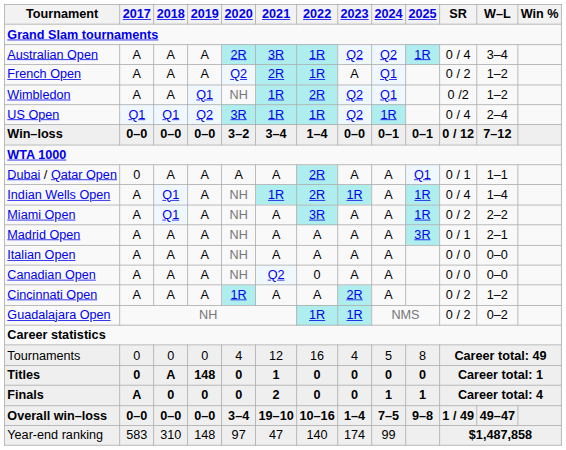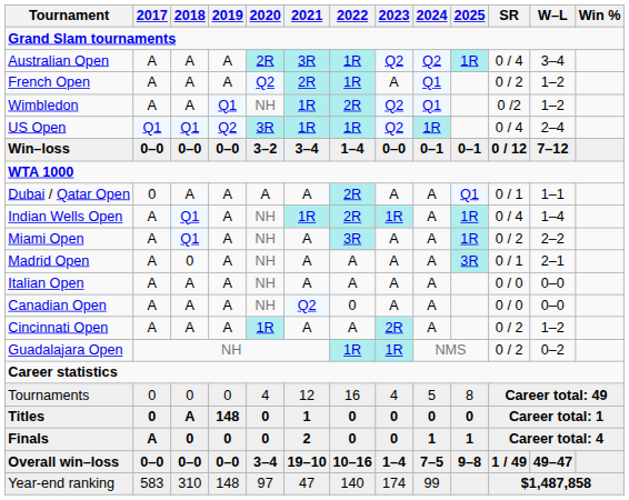 <table class="wikitable" style="text-align:center">
 <tr>
 <th>Tournament</th>
 <th><a href='#'>2017</a></th>
 <th><a href='#'>2018</a></th>
 <th><a href='#'>2019</a></th>
 <th><a href='#'>2020</a></th>
 <th><a href='#'>2021</a></th>
 <th><a href='#'>2022</a></th>
 <th><a href='#'>2023</a></th>
 <th><a href='#'>2024</a></th>
 <th><a href='#'>2025</a></th>
 <th>SR</th>
 <th>W–L</th>
 <th>Win %</th>
 </tr>
 <tr>
 <td colspan="13" align="left"><strong><a href='#'>Grand Slam tournaments</a></strong></td>
 </tr>
 <tr>
 <td align="left"><a href='#'>Australian Open</a></td>
 <td>A</td>
 <td>A</td>
 <td>A</td>
 <td bgcolor="afeeee"><a href='#'>2R</a></td>
 <td bgcolor="afeeee"><a href='#'>3R</a></td>
 <td bgcolor="afeeee"><a href='#'>1R</a></td>
 <td bgcolor="f0f8ff"><a href='#'>Q2</a></td>
 <td bgcolor="f0f8ff"><a href='#'>Q2</a></td>
 <td bgcolor="afeeee"><a href='#'>1R</a></td>
 <td>0 / 4</td>
 <td>3–4</td>
 <td></td>
 </tr>
 <tr>
 <td align="left"><a href='#'>French Open</a></td>
 <td>A</td>
 <td>A</td>
 <td>A</td>
 <td bgcolor=f0f8ff><a href='#'>Q2</a></td>
 <td style="background:#afeeee"><a href='#'>2R</a></td>
 <td style="background:#afeeee"><a href='#'>1R</a></td>
 <td>A</td>
 <td bgcolor=f0f8ff><a href='#'>Q1</a></td>
 <td></td>
 <td>0 / 2</td>
 <td>1–2</td>
 <td></td>
 </tr>
 <tr>
 <td align="left"><a href='#'>Wimbledon</a></td>
 <td>A</td>
 <td>A</td>
 <td bgcolor=f0f8ff><a href='#'>Q1</a></td>
 <td style="color:#767676">NH</td>
 <td style="background:#afeeee"><a href='#'>1R</a></td>
 <td style="background:#afeeee"><a href='#'>2R</a></td>
 <td style=background:#f0f8ff><a href='#'>Q2</a></td>
 <td bgcolor=f0f8ff><a href='#'>Q1</a></td>
 <td></td>
 <td>0 /2</td>
 <td>1–2</td>
 <td></td>
 </tr>
 <tr>
 <td align="left"><a href='#'>US Open</a></td>
 <td bgcolor=f0f8ff><a href='#'>Q1</a></td>
 <td bgcolor=f0f8ff><a href='#'>Q1</a></td>
 <td bgcolor=f0f8ff><a href='#'>Q2</a></td>
 <td style="background:#afeeee"><a href='#'>3R</a></td>
 <td style="background:#afeeee"><a href='#'>1R</a></td>
 <td style="background:#afeeee"><a href='#'>1R</a></td>
 <td bgcolor=f0f8ff><a href='#'>Q2</a></td>
 <td style="background:#afeeee"><a href='#'>1R</a></td>
 <td></td>
 <td>0 / 4</td>
 <td>2–4</td>
 <td></td>
 </tr>
 <tr style="font-weight:bold;background:#efefef">
 <td style="text-align:left">Win–loss</td>
 <td>0–0</td>
 <td>0–0</td>
 <td>0–0</td>
 <td>3–2</td>
 <td>3–4</td>
 <td>1–4</td>
 <td>0–0</td>
 <td>0–1</td>
 <td>0–1</td>
 <td>0 / 12</td>
 <td>7–12</td>
 <td></td>
 </tr>
 <tr>
 <td colspan="13" style="text-align:left"><strong><a href='#'>WTA 1000</a></strong></td>
 </tr>
 <tr>
 <td align=left><a href='#'>Dubai</a> / <a href='#'>Qatar Open</a></td>
 <td>0</td>
 <td>A</td>
 <td>A</td>
 <td>A</td>
 <td>A</td>
 <td bgcolor=afeeee><a href='#'>2R</a></td>
 <td>A</td>
 <td>A</td>
 <td bgcolor=f0f8ff><a href='#'>Q1</a></td>
 <td>0 / 1</td>
 <td>1–1</td>
 <td></td>
 </tr>
 <tr>
 <td align="left"><a href='#'>Indian Wells Open</a></td>
 <td>A</td>
 <td bgcolor=f0f8ff><a href='#'>Q1</a></td>
 <td>A</td>
 <td style="color:#767676">NH</td>
 <td bgcolor="afeeee"><a href='#'>1R</a></td>
 <td bgcolor="afeeee"><a href='#'>2R</a></td>
 <td bgcolor="afeeee"><a href='#'>1R</a></td>
 <td>A</td>
 <td bgcolor="afeeee"><a href='#'>1R</a></td>
 <td>0 / 4</td>
 <td>1–4</td>
 <td></td>
 </tr>
 <tr>
 <td align="left"><a href='#'>Miami Open</a></td>
 <td>A</td>
 <td bgcolor=f0f8ff><a href='#'>Q1</a></td>
 <td>A</td>
 <td style="color:#767676">NH</td>
 <td>A</td>
 <td bgcolor=afeeee><a href='#'>3R</a></td>
 <td>A</td>
 <td>A</td>
 <td bgcolor=afeeee><a href='#'>1R</a></td>
 <td>0 / 2</td>
 <td>2–2</td>
 <td></td>
 </tr>
 <tr>
 <td align="left"><a href='#'>Madrid Open</a></td>
 <td>A</td>
-<td>A</td>
+<td>0</td>
 <td>A</td>
 <td style="color:#767676">NH</td>
 <td>A</td>
 <td>A</td>
 <td>A</td>
 <td>A</td>
 <td bgcolor=afeeee><a href='#'>3R</a></td>
 <td>0 / 1</td>
 <td>2–1</td>
 <td></td>
 </tr>
 <tr>
 <td align="left"><a href='#'>Italian Open</a></td>
 <td>A</td>
 <td>A</td>
 <td>A</td>
 <td style="color:#767676">NH</td>
 <td>A</td>
 <td>A</td>
 <td>A</td>
 <td>A</td>
 <td></td>
 <td>0 / 0</td>
 <td>0–0</td>
 <td></td>
 </tr>
 <tr>
 <td align="left"><a href='#'>Canadian Open</a></td>
 <td>A</td>
 <td>A</td>
 <td>A</td>
 <td style="color:#767676">NH</td>
 <td bgcolor=f0f8ff><a href='#'>Q2</a></td>
 <td>0</td>
 <td>A</td>
 <td>A</td>
 <td></td>
 <td>0 / 0</td>
 <td>0–0</td>
 <td></td>
 </tr>
 <tr>
 <td align="left"><a href='#'>Cincinnati Open</a></td>
 <td>A</td>
 <td>A</td>
 <td>A</td>
 <td bgcolor="afeeee"><a href='#'>1R</a></td>
 <td>A</td>
 <td>A</td>
 <td bgcolor="afeeee"><a href='#'>2R</a></td>
 <td>A</td>
 <td></td>
 <td>0 / 2</td>
 <td>1–2</td>
 <td></td>
 </tr>
 <tr>
 <td align="left"><a href='#'>Guadalajara Open</a></td>
 <td colspan=5 style=color:#767676>NH</td>
 <td bgcolor="afeeee"><a href='#'>1R</a></td>
 <td bgcolor="afeeee"><a href='#'>1R</a></td>
 <td colspan=2 style=color:#767676>NMS</td>
 <td>0 / 2</td>
 <td>0–2</td>
 <td></td>
 </tr>
 <tr>
 <td colspan="13" style="text-align:left"><strong>Career statistics</strong></td>
 </tr>
 <tr bgcolor="efefef">
 <td align=left>Tournaments</td>
 <td>0</td>
 <td>0</td>
 <td>0</td>
 <td>4</td>
 <td>12</td>
 <td>16</td>
 <td>4</td>
 <td>5</td>
 <td>8</td>
 <td colspan="3"><strong>Career total: 49</strong></td>
 </tr>
 <tr style="font-weight:bold;background:#efefef">
 <td align=left>Titles</td>
 <td>0</td>
 <td>A</td>
 <td>148</td>
 <td>0</td>
 <td>1</td>
 <td>0</td>
 <td>0</td>
 <td>0</td>
 <td>0</td>
 <td colspan="3">Career total: 1</td>
 </tr>
 <tr style="font-weight:bold;background:#efefef">
 <td align=left>Finals</td>
 <td>A</td>
 <td>0</td>
 <td>0</td>
 <td>0</td>
 <td>2</td>
 <td>0</td>
 <td>0</td>
 <td>1</td>
 <td>1</td>
 <td colspan="3">Career total: 4</td>
 </tr>
 <tr style="font-weight:bold;background:#efefef">
 <td align=left>Overall win–loss</td>
 <td>0–0</td>
 <td>0–0</td>
 <td>0–0</td>
 <td>3–4</td>
 <td>19–10</td>
 <td>10–16</td>
 <td>1–4</td>
 <td>7–5</td>
 <td>9–8</td>
 <td>1 / 49</td>
 <td>49–47</td>
 <td></td>
 </tr>
 <tr bgcolor="efefef">
 <td align="left">Year-end ranking</td>
 <td>583</td>
 <td>310</td>
 <td>148</td>
 <td>97</td>
 <td>47</td>
 <td>140</td>
 <td>174</td>
 <td>99</td>
 <td></td>
 <td colspan="3"><strong>$1,487,858</strong></td>
 </tr>
 </table>
